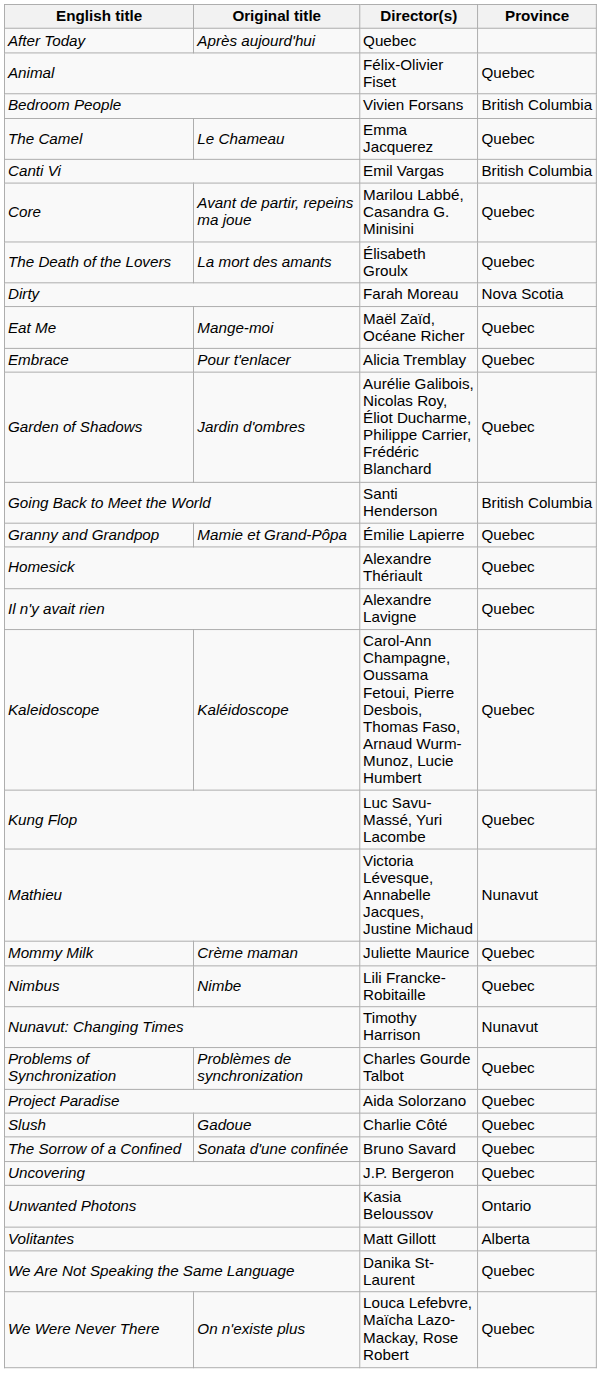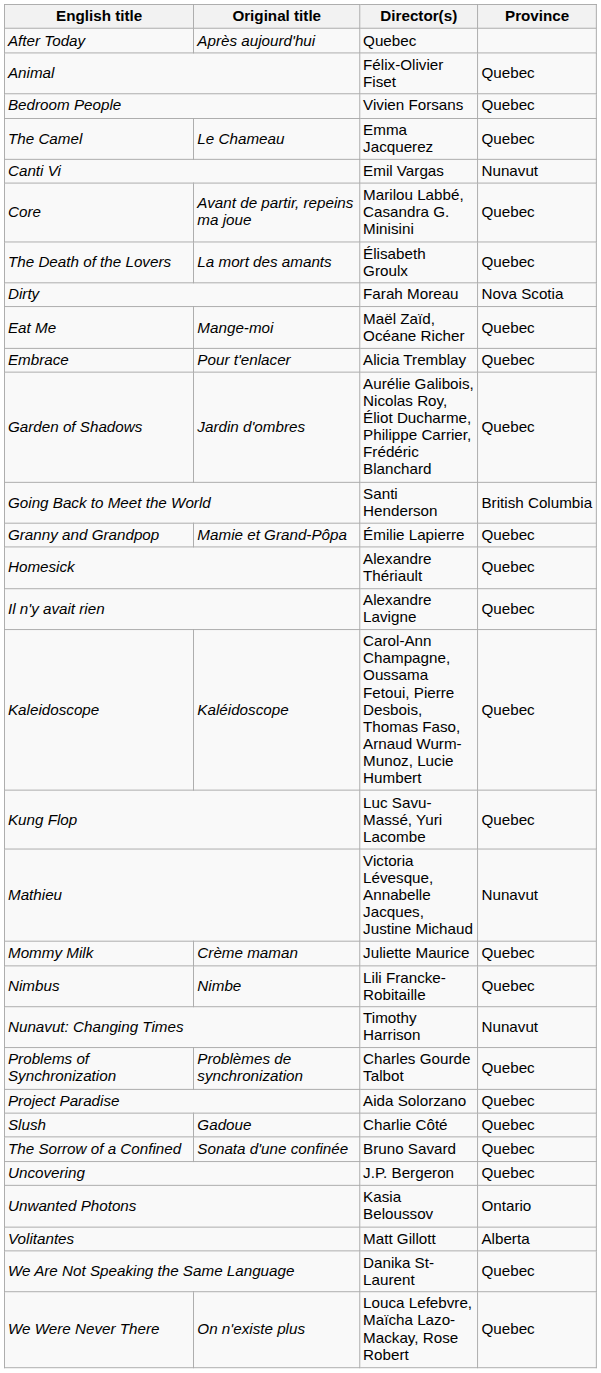 <table class="wikitable" width=100%>
 <tr>
 <th scope="col" width="32%">English title</th>
 <th scope="col" width="28%">Original title</th>
 <th scope="col" width="20%">Director(s)</th>
 <th scope="col" width="20%">Province</th>
 </tr>
 <tr>
 <td><em>After Today</em></td>
 <td><em>Après aujourd'hui</em></td>
 <td>Quebec</td>
 </tr>
 <tr>
 <td colspan=2><em>Animal</em></td>
 <td>Félix-Olivier Fiset</td>
 <td>Quebec</td>
 </tr>
 <tr>
 <td colspan=2><em>Bedroom People</em></td>
 <td>Vivien Forsans</td>
-<td>British Columbia</td>
+<td>Quebec</td>
 </tr>
 <tr>
 <td><em>The Camel</em></td>
 <td><em>Le Chameau</em></td>
 <td>Emma Jacquerez</td>
 <td>Quebec</td>
 </tr>
 <tr>
 <td colspan=2><em>Canti Vi</em></td>
 <td>Emil Vargas</td>
-<td>British Columbia</td>
+<td>Nunavut</td>
 </tr>
 <tr>
 <td><em>Core</em></td>
 <td><em>Avant de partir, repeins ma joue</em></td>
 <td>Marilou Labbé, Casandra G. Minisini</td>
 <td>Quebec</td>
 </tr>
 <tr>
 <td><em>The Death of the Lovers</em></td>
 <td><em>La mort des amants</em></td>
 <td>Élisabeth Groulx</td>
 <td>Quebec</td>
 </tr>
 <tr>
 <td colspan=2><em>Dirty</em></td>
 <td>Farah Moreau</td>
 <td>Nova Scotia</td>
 </tr>
 <tr>
 <td><em>Eat Me</em></td>
 <td><em>Mange-moi</em></td>
 <td>Maël Zaïd, Océane Richer</td>
 <td>Quebec</td>
 </tr>
 <tr>
 <td><em>Embrace</em></td>
 <td><em>Pour t'enlacer</em></td>
 <td>Alicia Tremblay</td>
 <td>Quebec</td>
 </tr>
 <tr>
 <td><em>Garden of Shadows</em></td>
 <td><em>Jardin d'ombres</em></td>
 <td>Aurélie Galibois, Nicolas Roy, Éliot Ducharme, Philippe Carrier, Frédéric Blanchard</td>
 <td>Quebec</td>
 </tr>
 <tr>
 <td colspan=2><em>Going Back to Meet the World</em></td>
 <td>Santi Henderson</td>
 <td>British Columbia</td>
 </tr>
 <tr>
 <td><em>Granny and Grandpop</em></td>
 <td><em>Mamie et Grand-Pôpa</em></td>
 <td>Émilie Lapierre</td>
 <td>Quebec</td>
 </tr>
 <tr>
 <td colspan=2><em>Homesick</em></td>
 <td>Alexandre Thériault</td>
 <td>Quebec</td>
 </tr>
 <tr>
 <td colspan=2><em>Il n'y avait rien</em></td>
 <td>Alexandre Lavigne</td>
 <td>Quebec</td>
 </tr>
 <tr>
 <td><em>Kaleidoscope</em></td>
 <td><em>Kaléidoscope</em></td>
 <td>Carol-Ann Champagne, Oussama Fetoui, Pierre Desbois, Thomas Faso, Arnaud Wurm-Munoz, Lucie Humbert</td>
 <td>Quebec</td>
 </tr>
 <tr>
 <td colspan=2><em>Kung Flop</em></td>
 <td>Luc Savu-Massé, Yuri Lacombe</td>
 <td>Quebec</td>
 </tr>
 <tr>
 <td colspan=2><em>Mathieu</em></td>
 <td>Victoria Lévesque, Annabelle Jacques, Justine Michaud</td>
 <td>Nunavut</td>
 </tr>
 <tr>
 <td><em>Mommy Milk</em></td>
 <td><em>Crème maman</em></td>
 <td>Juliette Maurice</td>
 <td>Quebec</td>
 </tr>
 <tr>
 <td><em>Nimbus</em></td>
 <td><em>Nimbe</em></td>
 <td>Lili Francke-Robitaille</td>
 <td>Quebec</td>
 </tr>
 <tr>
 <td colspan=2><em>Nunavut: Changing Times</em></td>
 <td>Timothy Harrison</td>
 <td>Nunavut</td>
 </tr>
 <tr>
 <td><em>Problems of Synchronization</em></td>
 <td><em>Problèmes de synchronization</em></td>
 <td>Charles Gourde Talbot</td>
 <td>Quebec</td>
 </tr>
 <tr>
 <td colspan=2><em>Project Paradise</em></td>
 <td>Aida Solorzano</td>
 <td>Quebec</td>
 </tr>
 <tr>
 <td><em>Slush</em></td>
 <td><em>Gadoue</em></td>
 <td>Charlie Côté</td>
 <td>Quebec</td>
 </tr>
 <tr>
 <td><em>The Sorrow of a Confined</em></td>
 <td><em>Sonata d'une confinée</em></td>
 <td>Bruno Savard</td>
 <td>Quebec</td>
 </tr>
 <tr>
 <td colspan=2><em>Uncovering</em></td>
 <td>J.P. Bergeron</td>
 <td>Quebec</td>
 </tr>
 <tr>
 <td colspan=2><em>Unwanted Photons</em></td>
 <td>Kasia Beloussov</td>
 <td>Ontario</td>
 </tr>
 <tr>
 <td colspan=2><em>Volitantes</em></td>
 <td>Matt Gillott</td>
 <td>Alberta</td>
 </tr>
 <tr>
 <td colspan=2><em>We Are Not Speaking the Same Language</em></td>
 <td>Danika St-Laurent</td>
 <td>Quebec</td>
 </tr>
 <tr>
 <td><em>We Were Never There</em></td>
 <td><em>On n'existe plus</em></td>
 <td>Louca Lefebvre, Maïcha Lazo-Mackay, Rose Robert</td>
 <td>Quebec</td>
 </tr>
 </table>
